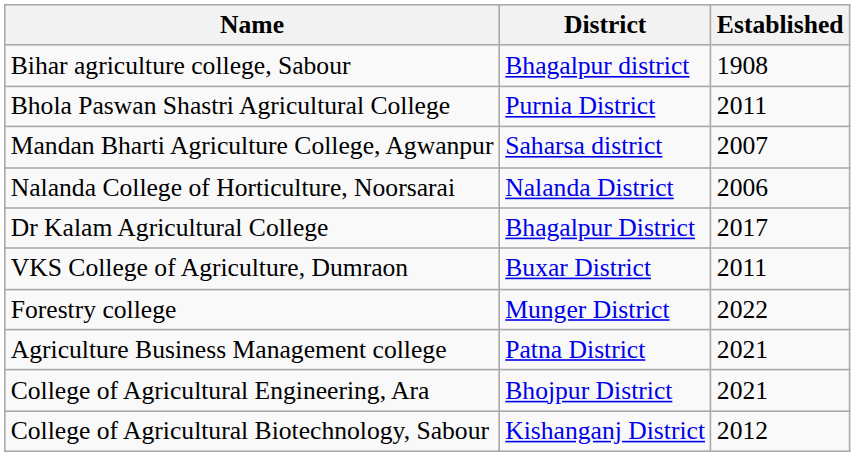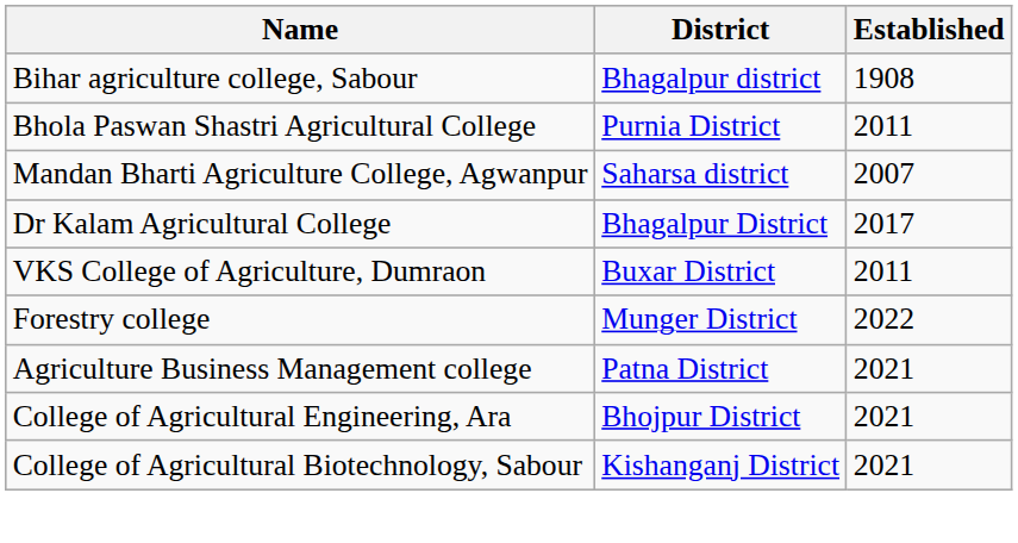 <table class="wikitable sortable">
 <tr>
 <th>Name</th>
 <th>District</th>
 <th>Established</th>
 </tr>
 <tr>
 <td>Bihar agriculture college, Sabour</td>
 <td><a href='#'>Bhagalpur district</a></td>
 <td>1908</td>
 </tr>
 <tr>
 <td>Bhola Paswan Shastri Agricultural College</td>
 <td><a href='#'>Purnia District</a></td>
 <td>2011</td>
 </tr>
 <tr>
 <td>Mandan Bharti Agriculture College, Agwanpur</td>
 <td><a href='#'>Saharsa district</a></td>
 <td>2007</td>
-</tr>
-<tr>
-<td>Nalanda College of Horticulture, Noorsarai</td>
-<td><a href='#'>Nalanda District</a></td>
-<td>2006</td>
 </tr>
 <tr>
 <td>Dr Kalam Agricultural College</td>
 <td><a href='#'>Bhagalpur District</a></td>
 <td>2017</td>
 </tr>
 <tr>
 <td Veer Kunwar Singh College of Agriculture>VKS College of Agriculture, Dumraon</td>
 <td><a href='#'>Buxar District</a></td>
 <td>2011</td>
 </tr>
 <tr>
 <td Munger Forestry College>Forestry college</td>
 <td><a href='#'>Munger District</a></td>
 <td>2022</td>
 </tr>
 <tr>
 <td>Agriculture Business Management college</td>
 <td><a href='#'>Patna District</a></td>
 <td>2021</td>
 </tr>
 <tr>
 <td>College of Agricultural Engineering, Ara</td>
 <td><a href='#'>Bhojpur District</a></td>
 <td>2021</td>
 </tr>
 <tr>
 <td>College of Agricultural Biotechnology, Sabour</td>
 <td><a href='#'>Kishanganj District</a></td>
-<td>2012</td>
+<td>2021</td>
 </tr>
 </table>
